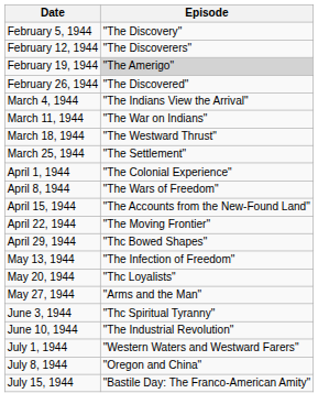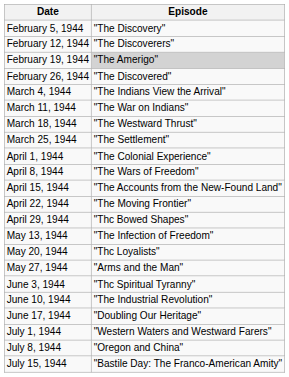 <table class="wikitable">
 <tr>
 <th>Date</th>
 <th>Episode</th>
 </tr>
 <tr>
 <td>February 5, 1944</td>
 <td>"The Discovery"</td>
 </tr>
 <tr>
 <td>February 12, 1944</td>
 <td>"The Discoverers"</td>
 </tr>
 <tr>
 <td>February 19, 1944</td>
 <td style="background: lightgrey;">"The Amerigo"</td>
 </tr>
 <tr>
 <td>February 26, 1944</td>
 <td>"The Discovered"</td>
 </tr>
 <tr>
 <td>March 4, 1944</td>
 <td>"The Indians View the Arrival"</td>
 </tr>
 <tr>
 <td>March 11, 1944</td>
 <td>"The War on Indians"</td>
 </tr>
 <tr>
 <td>March 18, 1944</td>
 <td>"The Westward Thrust"</td>
 </tr>
 <tr>
 <td>March 25, 1944</td>
 <td>"The Settlement"</td>
 </tr>
 <tr>
 <td>April 1, 1944</td>
 <td>"The Colonial Experience"</td>
 </tr>
 <tr>
 <td>April 8, 1944</td>
 <td>"The Wars of Freedom"</td>
 </tr>
 <tr>
 <td>April 15, 1944</td>
 <td>"The Accounts from the New-Found Land"</td>
 </tr>
 <tr>
 <td>April 22, 1944</td>
 <td>"The Moving Frontier"</td>
 </tr>
 <tr>
 <td>April 29, 1944</td>
 <td>"Thc Bowed Shapes"</td>
 </tr>
 <tr>
 <td>May 13, 1944</td>
 <td>"The Infection of Freedom"</td>
 </tr>
 <tr>
 <td>May 20, 1944</td>
 <td>"Thc Loyalists"</td>
 </tr>
 <tr>
 <td>May 27, 1944</td>
 <td>"Arms and the Man"</td>
 </tr>
 <tr>
 <td>June 3, 1944</td>
 <td>"Thc Spiritual Tyranny"</td>
 </tr>
 <tr>
 <td>June 10, 1944</td>
 <td>"The Industrial Revolution"</td>
 </tr>
 <tr>
+<td>June 17, 1944</td>
+<td>"Doubling Our Heritage"</td>
+</tr>
+<tr>
 <td>July 1, 1944</td>
 <td>"Western Waters and Westward Farers"</td>
 </tr>
 <tr>
 <td>July 8, 1944</td>
 <td>"Oregon and China"</td>
 </tr>
 <tr>
 <td>July 15, 1944</td>
 <td>"Bastile Day: The Franco-American Amity"</td>
 </tr>
 </table>
